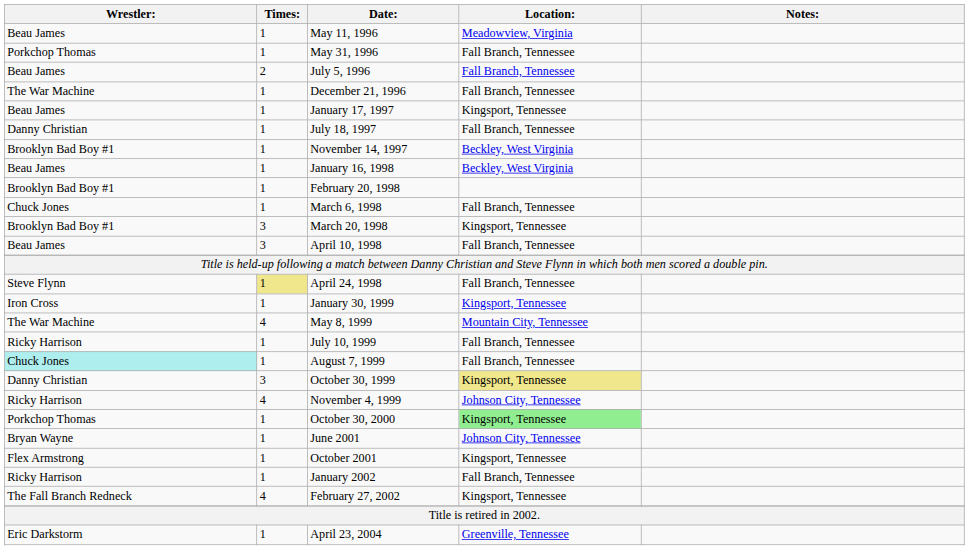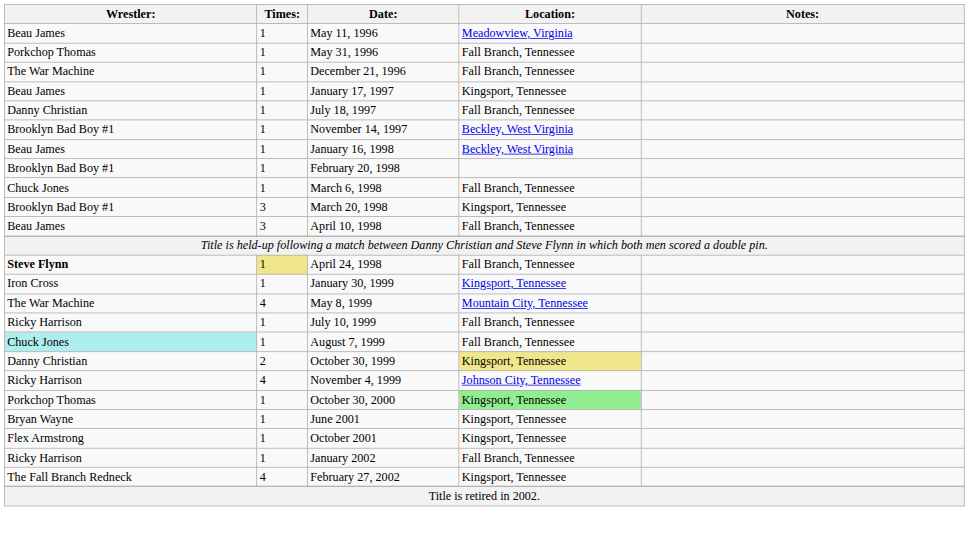 <table class="wikitable" width=100%>
 <tr>
 <th width=25%>Wrestler:</th>
 <th width=5%>Times:</th>
 <th width=15%>Date:</th>
 <th width=18%>Location:</th>
 <th width=32%>Notes:</th>
 </tr>
 <tr>
 <td>Beau James</td>
 <td>1</td>
 <td>May 11, 1996</td>
 <td><a href='#'>Meadowview, Virginia</a></td>
 <td></td>
 </tr>
 <tr>
 <td>Porkchop Thomas</td>
 <td>1</td>
 <td>May 31, 1996</td>
 <td>Fall Branch, Tennessee</td>
-<td></td>
-</tr>
-<tr>
-<td>Beau James</td>
-<td>2</td>
-<td>July 5, 1996</td>
-<td><a href='#'>Fall Branch, Tennessee</a></td>
 <td></td>
 </tr>
 <tr>
 <td>The War Machine</td>
 <td>1</td>
 <td>December 21, 1996</td>
 <td>Fall Branch, Tennessee</td>
 <td></td>
 </tr>
 <tr>
 <td>Beau James</td>
 <td>1</td>
 <td>January 17, 1997</td>
 <td>Kingsport, Tennessee</td>
 <td></td>
 </tr>
 <tr>
 <td>Danny Christian</td>
 <td>1</td>
 <td>July 18, 1997</td>
 <td>Fall Branch, Tennessee</td>
 <td></td>
 </tr>
 <tr>
 <td>Brooklyn Bad Boy #1</td>
 <td>1</td>
 <td>November 14, 1997</td>
 <td><a href='#'>Beckley, West Virginia</a></td>
 <td></td>
 </tr>
 <tr>
 <td>Beau James</td>
 <td>1</td>
 <td>January 16, 1998</td>
 <td><a href='#'>Beckley, West Virginia</a></td>
 <td></td>
 </tr>
 <tr>
 <td>Brooklyn Bad Boy #1</td>
 <td>1</td>
 <td>February 20, 1998</td>
 <td></td>
 <td></td>
 </tr>
 <tr>
 <td>Chuck Jones</td>
 <td>1</td>
 <td>March 6, 1998</td>
 <td>Fall Branch, Tennessee</td>
 <td></td>
 </tr>
 <tr>
 <td>Brooklyn Bad Boy #1</td>
 <td>3</td>
 <td>March 20, 1998</td>
 <td>Kingsport, Tennessee</td>
 <td></td>
 </tr>
 <tr>
 <td>Beau James</td>
 <td>3</td>
 <td>April 10, 1998</td>
 <td>Fall Branch, Tennessee</td>
 <td></td>
 </tr>
 <tr>
 </tr>
 <tr style="background: #f2f2f2;">
 <td colspan="5" align=center><em>Title is held-up following a match between Danny Christian and Steve Flynn in which both men scored a double pin.<strong></td>
 </tr>
 <tr>
-<td>Steve Flynn</td>
+<td><strong>Steve Flynn</strong></td>
 <td style="background: khaki;">1</td>
 <td>April 24, 1998</td>
 <td>Fall Branch, Tennessee</td>
 <td></td>
 </tr>
 <tr>
 <td>Iron Cross</td>
 <td>1</td>
 <td>January 30, 1999</td>
 <td><a href='#'>Kingsport, Tennessee</a></td>
 <td></td>
 </tr>
 <tr>
 <td>The War Machine</td>
 <td>4</td>
 <td>May 8, 1999</td>
 <td><a href='#'>Mountain City, Tennessee</a></td>
 <td></td>
 </tr>
 <tr>
 <td>Ricky Harrison</td>
 <td>1</td>
 <td>July 10, 1999</td>
 <td>Fall Branch, Tennessee</td>
 <td></td>
 </tr>
 <tr>
 <td style="background: paleturquoise;">Chuck Jones</td>
 <td>1</td>
 <td>August 7, 1999</td>
 <td>Fall Branch, Tennessee</td>
 <td></td>
 </tr>
 <tr>
 <td>Danny Christian</td>
-<td>3</td>
+<td>2</td>
 <td>October 30, 1999</td>
 <td style="background: khaki;">Kingsport, Tennessee</td>
 <td></td>
 </tr>
 <tr>
 <td>Ricky Harrison</td>
 <td>4</td>
 <td>November 4, 1999</td>
 <td><a href='#'>Johnson City, Tennessee</a></td>
 <td></td>
 </tr>
 <tr>
 <td>Porkchop Thomas</td>
 <td>1</td>
 <td>October 30, 2000</td>
 <td style="background: lightgreen;">Kingsport, Tennessee</td>
 <td></td>
 </tr>
 <tr>
 <td>Bryan Wayne</td>
 <td>1</td>
 <td>June 2001</td>
-<td><a href='#'>Johnson City, Tennessee</a></td>
+<td>Kingsport, Tennessee</td>
 <td></td>
 </tr>
 <tr>
 <td>Flex Armstrong</td>
 <td>1</td>
 <td>October 2001</td>
 <td>Kingsport, Tennessee</td>
 <td></td>
 </tr>
 <tr>
 <td>Ricky Harrison</td>
 <td>1</td>
 <td>January 2002</td>
 <td>Fall Branch, Tennessee</td>
 <td></td>
 </tr>
 <tr>
 <td>The Fall Branch Redneck</td>
 <td>4</td>
 <td>February 27, 2002</td>
 <td>Kingsport, Tennessee</td>
 <td></td>
 </tr>
 <tr>
 </tr>
 <tr style="background: #f2f2f2;">
 <td colspan="5" align=center></em>Title is retired in 2002.</strong></td>
 </tr>
-<tr>
-<td>Eric Darkstorm</td>
-<td>1</td>
-<td>April 23, 2004</td>
-<td><a href='#'>Greenville, Tennessee</a></td>
-<td></td>
-</tr>
 </table>
